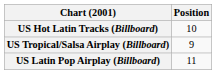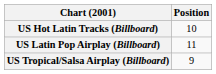 <table class="wikitable sortable plainrowheaders" style="text-align:center">
 <tr>
 <th scope="col">Chart (2001)</th>
 <th scope="col">Position</th>
 </tr>
 <tr>
 <th scope="row">US Hot Latin Tracks (<em>Billboard</em>)</th>
 <td>10</td>
 </tr>
 <tr>
+<th scope="row">US Latin Pop Airplay (<em>Billboard</em>)</th>
+<td>11</td>
+</tr>
+<tr>
 <th scope="row">US Tropical/Salsa Airplay (<em>Billboard</em>)</th>
 <td>9</td>
 </tr>
-<tr>
-<th scope="row">US Latin Pop Airplay (<em>Billboard</em>)</th>
-<td>11</td>
-</tr>
 </table>
